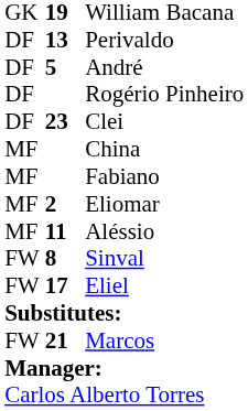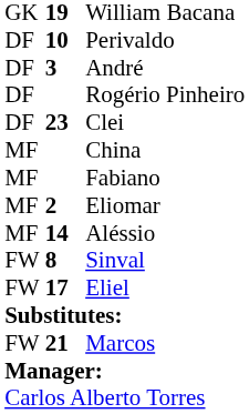 <table cellspacing="0" cellpadding="0" style="font-size:90%; margin:0.2em auto;">
 <tr>
 <th width="25"></th>
 <th width="25"></th>
 </tr>
 <tr>
 <td>GK</td>
 <td><strong>19</strong></td>
 <td> William Bacana</td>
 </tr>
 <tr>
 <td>DF</td>
-<td><strong>13</strong></td>
+<td><strong>10</strong></td>
 <td> Perivaldo</td>
 </tr>
 <tr>
 <td>DF</td>
-<td><strong>5</strong></td>
+<td><strong>3</strong></td>
 <td> André</td>
 </tr>
 <tr>
 <td>DF</td>
 <td></td>
 <td> Rogério Pinheiro</td>
 </tr>
 <tr>
 <td>DF</td>
 <td><strong>23</strong></td>
 <td> Clei</td>
 </tr>
 <tr>
 <td>MF</td>
 <td></td>
 <td> China</td>
 </tr>
 <tr>
 <td>MF</td>
 <td></td>
 <td> Fabiano</td>
 </tr>
 <tr>
 <td>MF</td>
 <td><strong>2</strong></td>
 <td> Eliomar</td>
 </tr>
 <tr>
 <td>MF</td>
-<td><strong>11</strong></td>
+<td><strong>14</strong></td>
 <td> Aléssio</td>
 <td></td>
 <td></td>
 </tr>
 <tr>
 <td>FW</td>
 <td><strong>8</strong></td>
 <td> <a href='#'>Sinval</a></td>
 </tr>
 <tr>
 <td>FW</td>
 <td><strong>17</strong></td>
 <td> <a href='#'>Eliel</a></td>
 </tr>
 <tr>
 <td colspan=3><strong>Substitutes:</strong></td>
 </tr>
 <tr>
 <td>FW</td>
 <td><strong>21</strong></td>
 <td> <a href='#'>Marcos</a></td>
 <td></td>
 <td></td>
 </tr>
 <tr>
 <td colspan=3><strong>Manager:</strong></td>
 </tr>
 <tr>
 <td colspan=4> <a href='#'>Carlos Alberto Torres</a></td>
 </tr>
 </table>
